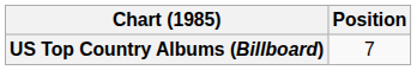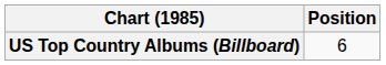 <table class="wikitable plainrowheaders" style="text-align:center">
 <tr>
 <th scope="col">Chart (1985)</th>
 <th scope="col">Position</th>
 </tr>
 <tr>
 <th scope="row">US Top Country Albums (<em>Billboard</em>)</th>
-<td>7</td>
+<td>6</td>
 </tr>
 </table>
